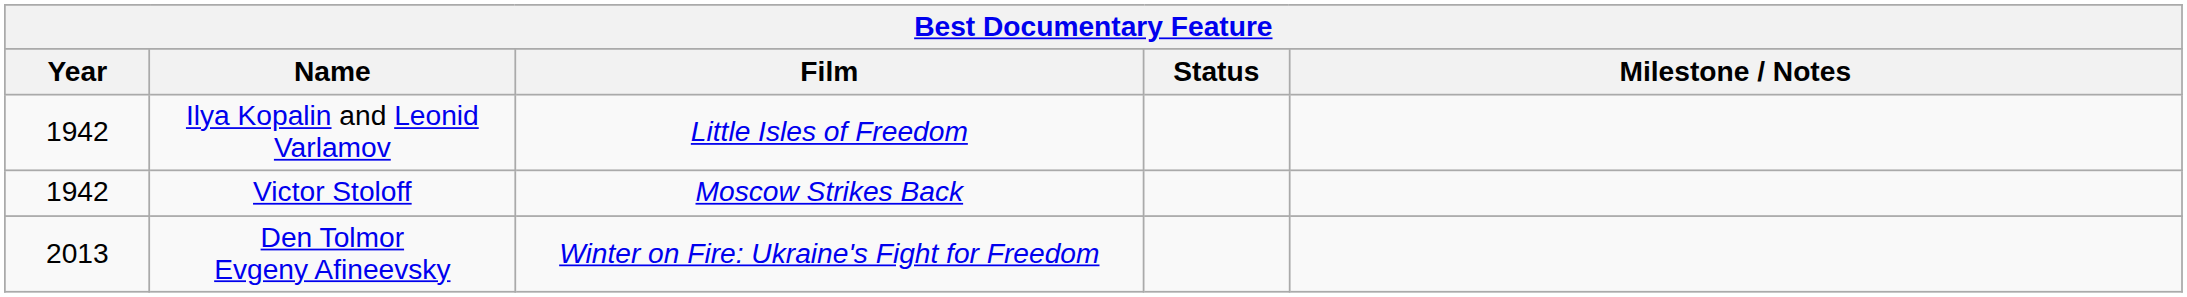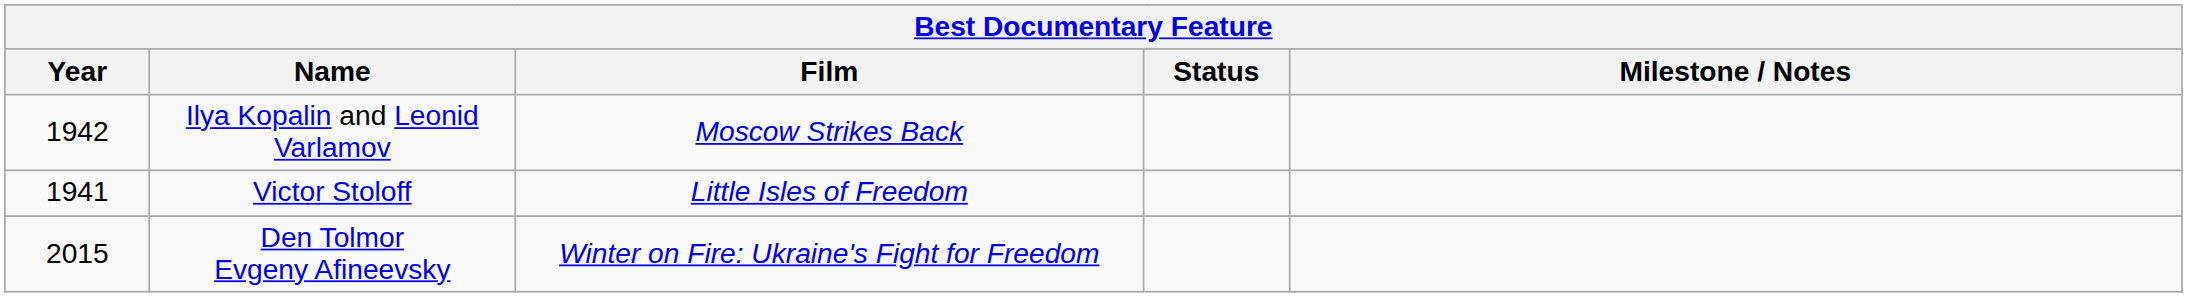 <table class="wikitable" style="text-align: center">
 <tr>
 <th colspan=6 style="text-align:center;"><a href='#'>Best Documentary Feature</a></th>
 </tr>
 <tr>
 <th style="width:075px;">Year</th>
 <th style="width:200px;">Name</th>
 <th style="width:350px;">Film</th>
 <th style="width:075px;">Status</th>
 <th style="width:500px;">Milestone / Notes</th>
 </tr>
 <tr>
 <td style="text-align: center">1942</td>
 <td><a href='#'>Ilya Kopalin</a> and <a href='#'>Leonid Varlamov</a></td>
+<td><em><a href='#'>Moscow Strikes Back</a></em></td>
+<td></td>
+<td></td>
+</tr>
+<tr>
+<td style="text-align: center">1941</td>
+<td><a href='#'>Victor Stoloff</a></td>
 <td><em><a href='#'>Little Isles of Freedom</a></em></td>
 <td></td>
 <td></td>
 </tr>
 <tr>
-<td style="text-align: center">1942</td>
-<td><a href='#'>Victor Stoloff</a></td>
-<td><em><a href='#'>Moscow Strikes Back</a></em></td>
-<td></td>
-<td></td>
-</tr>
-<tr>
-<td style="text-align: center">2013</td>
+<td style="text-align: center">2015</td>
 <td><a href='#'>Den Tolmor</a> <br><a href='#'>Evgeny Afineevsky</a></td>
 <td><em><a href='#'>Winter on Fire: Ukraine's Fight for Freedom</a></em></td>
 <td></td>
 <td></td>
 </tr>
 </table>
